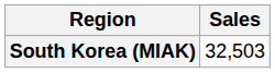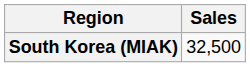 <table class="wikitable plainrowheaders">
 <tr>
 <th>Region</th>
 <th>Sales</th>
 </tr>
 <tr>
 <th scope="row">South Korea (MIAK)</th>
-<td>32,503</td>
+<td>32,500</td>
 </tr>
 </table>
